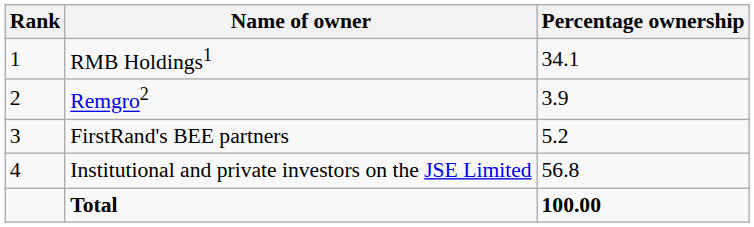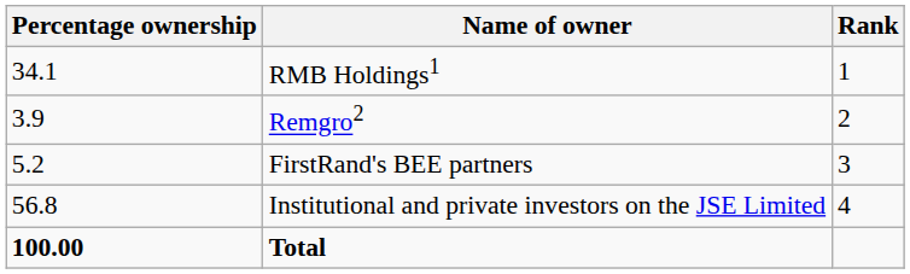 <table class="wikitable sortable" style="margin-left:auto;margin-right:auto">
 <tr>
+<th>Percentage ownership</th>
+<th>Name of owner</th>
 <th style="width:2em;">Rank</th>
-<th>Name of owner</th>
-<th>Percentage ownership</th>
 </tr>
 <tr>
+<td>34.1</td>
+<td>RMB Holdings<sup>1</sup></td>
 <td>1</td>
-<td>RMB Holdings<sup>1</sup></td>
-<td>34.1</td>
 </tr>
 <tr>
+<td>3.9</td>
+<td><a href='#'>Remgro</a><sup>2</sup></td>
 <td>2</td>
-<td><a href='#'>Remgro</a><sup>2</sup></td>
-<td>3.9</td>
 </tr>
 <tr>
+<td>5.2</td>
+<td>FirstRand's BEE partners</td>
 <td>3</td>
-<td>FirstRand's BEE partners</td>
-<td>5.2</td>
 </tr>
 <tr>
+<td>56.8</td>
+<td>Institutional and private investors on the <a href='#'>JSE Limited</a></td>
 <td>4</td>
-<td>Institutional and private investors on the <a href='#'>JSE Limited</a></td>
-<td>56.8</td>
 </tr>
 <tr>
+<td><strong>100.00</strong></td>
+<td><strong>Total</strong></td>
 <td></td>
-<td><strong>Total</strong></td>
-<td><strong>100.00</strong></td>
 </tr>
 </table>
